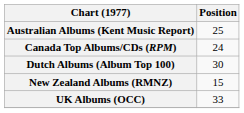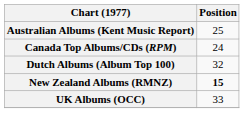 <table class="wikitable sortable plainrowheaders" style="text-align:center">
 <tr>
 <th scope="col">Chart (1977)</th>
 <th scope="col">Position</th>
 </tr>
 <tr>
 <th scope="row">Australian Albums (Kent Music Report)</th>
 <td>25</td>
 </tr>
 <tr>
 <th scope="row">Canada Top Albums/CDs (<em>RPM</em>)</th>
 <td>24</td>
 </tr>
 <tr>
 <th scope="row">Dutch Albums (Album Top 100)</th>
-<td>30</td>
+<td>32</td>
 </tr>
 <tr>
 <th scope="row">New Zealand Albums (RMNZ)</th>
-<td>15</td>
+<td><strong>15</strong></td>
 </tr>
 <tr>
 <th scope="row">UK Albums (OCC)</th>
 <td>33</td>
 </tr>
 <tr>
 </tr>
 </table>
